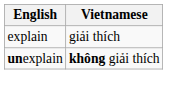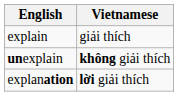 <table class="wikitable sortable">
 <tr>
 <th>English</th>
 <th>Vietnamese</th>
 </tr>
 <tr>
 <td>explain</td>
 <td>giải thích</td>
 </tr>
 <tr>
 <td><strong>un</strong>explain</td>
 <td><strong>không</strong> giải thích</td>
 </tr>
+<tr>
+<td>explan<strong>ation</strong></td>
+<td><strong>lời</strong> giải thích</td>
+</tr>
 </table>
